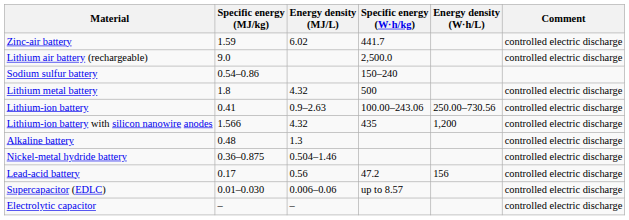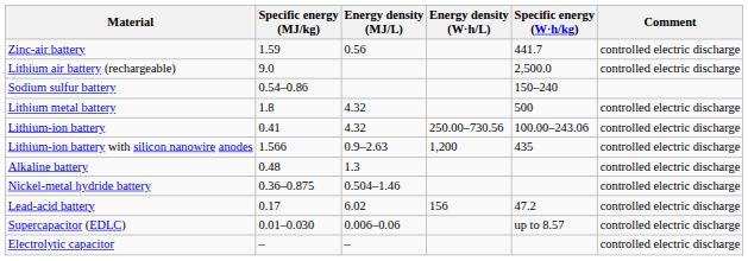 <table class="wikitable sortable sticky-header defaultright col1left col6left">
 <tr>
 <th>Material</th>
 <th data-sort-type="number">Specific energy<br>(MJ/kg)</th>
 <th data-sort-type="number">Energy density<br>(MJ/L)</th>
+<th data-sort-type="number">Energy density<br>(W⋅h/L)</th>
 <th data-sort-type="number">Specific energy<br>(<a href='#'>W⋅h/kg</a>)</th>
-<th data-sort-type="number">Energy density<br>(W⋅h/L)</th>
 <th>Comment</th>
 </tr>
 <tr>
 <td><a href='#'>Zinc-air battery</a></td>
 <td>1.59</td>
-<td>6.02</td>
+<td>0.56</td>
+<td></td>
 <td>441.7</td>
-<td></td>
 <td>controlled electric discharge</td>
 </tr>
 <tr>
 <td><a href='#'>Lithium air battery</a> (rechargeable)</td>
 <td>9.0</td>
 <td></td>
+<td></td>
 <td>2,500.0</td>
-<td></td>
 <td>controlled electric discharge</td>
 </tr>
 <tr>
 <td><a href='#'>Sodium sulfur battery</a></td>
 <td data-sort-value="0.54">0.54–0.86</td>
 <td></td>
+<td></td>
 <td>150–240</td>
-<td></td>
 <td></td>
 </tr>
 <tr>
 <td><a href='#'>Lithium metal battery</a></td>
 <td>1.8</td>
 <td>4.32</td>
+<td></td>
 <td>500</td>
-<td></td>
 <td>controlled electric discharge</td>
 </tr>
 <tr>
 <td><a href='#'>Lithium-ion battery</a></td>
 <td>0.41</td>
-<td data-sort-value="0.9">0.9–2.63</td>
+<td>4.32</td>
+<td data-sort-value="250.00">250.00–730.56</td>
 <td data-sort-value="100.00">100.00–243.06</td>
-<td data-sort-value="250.00">250.00–730.56</td>
 <td>controlled electric discharge</td>
 </tr>
 <tr>
 <td><a href='#'>Lithium-ion battery</a> with <a href='#'>silicon nanowire</a> <a href='#'>anodes</a></td>
 <td>1.566</td>
-<td>4.32</td>
+<td data-sort-value="0.9">0.9–2.63</td>
+<td data-sort-value="1200">1,200</td>
 <td data-sort-value="435">435</td>
-<td data-sort-value="1200">1,200</td>
 <td>controlled electric discharge</td>
 </tr>
 <tr>
 <td><a href='#'>Alkaline battery</a></td>
 <td data-sort-value="0.5">0.48</td>
 <td data-sort-value="1.3">1.3</td>
 <td></td>
 <td></td>
 <td>controlled electric discharge</td>
 </tr>
 <tr>
 <td><a href='#'>Nickel-metal hydride battery</a></td>
 <td data-sort-value="0.36">0.36–0.875</td>
 <td data-sort-value="0.504">0.504–1.46</td>
 <td></td>
 <td></td>
 <td>controlled electric discharge</td>
 </tr>
 <tr>
 <td><a href='#'>Lead-acid battery</a></td>
 <td>0.17</td>
-<td>0.56</td>
+<td>6.02</td>
+<td>156</td>
 <td>47.2</td>
-<td>156</td>
 <td>controlled electric discharge</td>
 </tr>
 <tr>
 <td><a href='#'>Supercapacitor</a> (<a href='#'>EDLC</a>)</td>
 <td data-sort-value="0.01">0.01–0.030</td>
 <td data-sort-value="0.05">0.006–0.06</td>
+<td></td>
 <td data-sort-value="8.75">up to 8.57</td>
-<td></td>
 <td>controlled electric discharge</td>
 </tr>
 <tr>
 <td><a href='#'>Electrolytic capacitor</a></td>
 <td data-sort-value="0.00001">–</td>
 <td data-sort-value="0.00001">–</td>
 <td></td>
 <td></td>
 <td>controlled electric discharge</td>
 </tr>
 </table>
